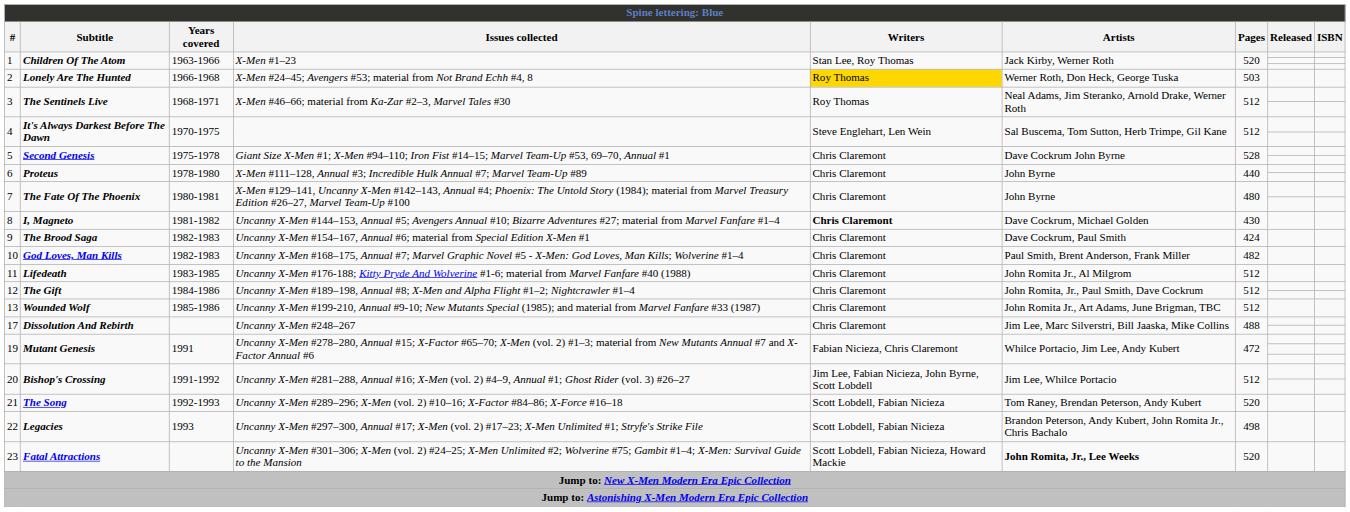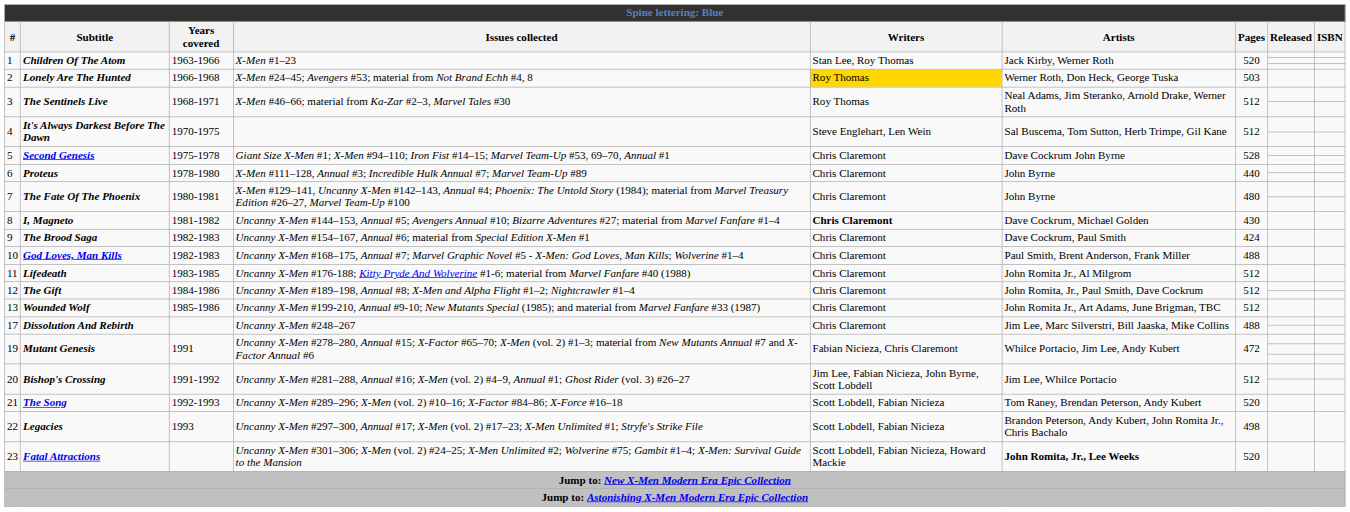 <table class="wikitable sortable" width=98%>
 <tr>
 <th colspan=9 style="background-color: #31312D; color: #5B7EC7;">Spine lettering: Blue</th>
 </tr>
 <tr>
 <th class="unsortable">#</th>
 <th class="unsortable">Subtitle</th>
 <th>Years covered</th>
 <th class="unsortable">Issues collected</th>
 <th class="unsortable">Writers</th>
 <th class="unsortable">Artists</th>
 <th class="unsortable">Pages</th>
 <th>Released</th>
 <th class="unsortable">ISBN</th>
 </tr>
 <tr>
 <td rowspan=3>1</td>
 <td rowspan=3><strong><em>Children Of The Atom</em></strong></td>
 <td rowspan=3>1963-1966</td>
 <td rowspan=3><em>X-Men</em> #1–23</td>
 <td rowspan=3>Stan Lee, Roy Thomas</td>
 <td rowspan=3>Jack Kirby, Werner Roth</td>
 <td style="text-align: center;" rowspan=3>520</td>
 <td></td>
 <td></td>
 </tr>
 <tr>
 <td></td>
 <td></td>
 </tr>
 <tr>
 <td></td>
 <td></td>
 </tr>
 <tr>
 <td>2</td>
 <td><strong><em>Lonely Are The Hunted</em></strong></td>
 <td>1966-1968</td>
 <td><em>X-Men</em> #24–45; <em>Avengers</em> #53; material from <em>Not Brand Echh</em> #4, 8</td>
 <td style="background: gold;">Roy Thomas</td>
 <td>Werner Roth, Don Heck, George Tuska</td>
 <td style="text-align: center;">503</td>
 <td></td>
 <td></td>
 </tr>
 <tr>
 <td rowspan=2>3</td>
 <td rowspan=2><strong><em>The Sentinels Live</em></strong></td>
 <td rowspan=2>1968-1971</td>
 <td rowspan=2><em>X-Men</em> #46–66; material from <em>Ka-Zar</em> #2–3, <em>Marvel Tales</em> #30</td>
 <td rowspan=2>Roy Thomas</td>
 <td rowspan=2>Neal Adams, Jim Steranko, Arnold Drake, Werner Roth</td>
 <td style="text-align: center;" rowspan=2>512</td>
 <td></td>
 <td></td>
 </tr>
 <tr>
 <td></td>
 <td></td>
 </tr>
 <tr>
 <td rowspan=2>4</td>
 <td rowspan=2><strong><em>It's Always Darkest Before The Dawn</em></strong></td>
 <td rowspan=2>1970-1975</td>
 <td rowspan=2></td>
 <td rowspan=2>Steve Englehart, Len Wein</td>
 <td rowspan=2>Sal Buscema, Tom Sutton, Herb Trimpe, Gil Kane</td>
 <td style="text-align: center;" rowspan=2>512</td>
 <td></td>
 <td></td>
 </tr>
 <tr>
 <td></td>
 <td></td>
 </tr>
 <tr>
 <td rowspan=2>5</td>
 <td rowspan=2><strong><em><a href='#'>Second Genesis</a></em></strong></td>
 <td rowspan=2>1975-1978</td>
 <td rowspan=2><em>Giant Size X-Men</em> #1; <em>X-Men</em> #94–110; <em>Iron Fist</em> #14–15; <em>Marvel Team-Up</em> #53, 69–70, <em>Annual</em> #1</td>
 <td rowspan=2>Chris Claremont</td>
 <td rowspan=2>Dave Cockrum John Byrne</td>
 <td style="text-align: center;" rowspan=2>528</td>
 <td></td>
 <td></td>
 </tr>
 <tr>
 <td></td>
 <td></td>
 </tr>
 <tr>
 <td rowspan=2>6</td>
 <td rowspan=2><strong><em>Proteus</em></strong></td>
 <td rowspan=2>1978-1980</td>
 <td rowspan=2><em>X-Men</em> #111–128, <em>Annual</em> #3; <em>Incredible Hulk Annual</em> #7; <em>Marvel Team-Up</em> #89</td>
 <td rowspan=2>Chris Claremont</td>
 <td rowspan=2>John Byrne</td>
 <td style="text-align: center;" rowspan=2>440</td>
 <td></td>
 <td></td>
 </tr>
 <tr>
 <td></td>
 <td></td>
 </tr>
 <tr>
 <td rowspan=2>7</td>
 <td rowspan=2><strong><em>The Fate Of The Phoenix</em></strong></td>
 <td rowspan=2>1980-1981</td>
 <td rowspan=2><em>X-Men</em> #129–141, <em>Uncanny X-Men</em> #142–143, <em>Annual</em> #4; <em>Phoenix: The Untold Story</em> (1984); material from <em>Marvel Treasury Edition</em> #26–27, <em>Marvel Team-Up</em> #100</td>
 <td rowspan=2>Chris Claremont</td>
 <td rowspan=2>John Byrne</td>
 <td style="text-align: center;" rowspan=2>480</td>
 <td></td>
 <td></td>
 </tr>
 <tr>
 <td></td>
 <td></td>
 </tr>
 <tr>
 <td>8</td>
 <td><strong><em>I, Magneto</em></strong></td>
 <td>1981-1982</td>
 <td><em>Uncanny X-Men</em> #144–153, <em>Annual</em> #5; <em>Avengers Annual</em> #10; <em>Bizarre Adventures</em> #27; material from <em>Marvel Fanfare</em> #1–4</td>
 <td><strong>Chris Claremont</strong></td>
 <td>Dave Cockrum, Michael Golden</td>
 <td style="text-align: center;">430</td>
 <td></td>
 <td></td>
 </tr>
 <tr>
 <td>9</td>
 <td><strong><em>The Brood Saga</em></strong></td>
 <td>1982-1983</td>
 <td><em>Uncanny X-Men</em> #154–167, <em>Annual</em> #6; material from <em>Special Edition X-Men</em> #1</td>
 <td>Chris Claremont</td>
 <td>Dave Cockrum, Paul Smith</td>
 <td style="text-align: center;">424</td>
 <td></td>
 <td></td>
 </tr>
 <tr>
 <td>10</td>
 <td><strong><em><a href='#'>God Loves, Man Kills</a></em></strong></td>
 <td>1982-1983</td>
 <td><em>Uncanny X-Men</em> #168–175, <em>Annual</em> #7; <em>Marvel Graphic Novel</em> #5 - <em>X-Men: God Loves, Man Kills</em>; <em>Wolverine</em> #1–4</td>
 <td>Chris Claremont</td>
 <td>Paul Smith, Brent Anderson, Frank Miller</td>
-<td style="text-align: center;">482</td>
+<td style="text-align: center;">488</td>
 <td></td>
 <td></td>
 </tr>
 <tr>
 <td>11</td>
 <td><strong><em>Lifedeath</em></strong></td>
 <td>1983-1985</td>
 <td><em>Uncanny X-Men</em> #176-188; <em><a href='#'>Kitty Pryde And Wolverine</a></em> #1-6; material from <em>Marvel Fanfare</em> #40 (1988)</td>
 <td>Chris Claremont</td>
 <td>John Romita Jr., Al Milgrom</td>
 <td style="text-align: center;">512</td>
 <td></td>
 <td></td>
 </tr>
 <tr>
 <td rowspan=2>12</td>
 <td rowspan=2><strong><em>The Gift</em></strong></td>
 <td rowspan=2>1984-1986</td>
 <td rowspan=2><em>Uncanny X-Men</em> #189–198, <em>Annual</em> #8; <em>X-Men and Alpha Flight</em> #1–2; <em>Nightcrawler</em> #1–4</td>
 <td rowspan=2>Chris Claremont</td>
 <td rowspan=2>John Romita, Jr., Paul Smith, Dave Cockrum</td>
 <td style="text-align: center;" rowspan=2>512</td>
 <td></td>
 <td></td>
 </tr>
 <tr>
 <td></td>
 <td></td>
 </tr>
 <tr>
 <td>13</td>
 <td><strong><em>Wounded Wolf</em></strong></td>
 <td>1985-1986</td>
 <td><em>Uncanny X-Men</em> #199-210, <em>Annual</em> #9-10; <em>New Mutants Special</em> (1985); and material from <em>Marvel Fanfare</em> #33 (1987)</td>
 <td>Chris Claremont</td>
 <td>John Romita Jr., Art Adams, June Brigman, TBC</td>
 <td style="text-align: center;">512</td>
 <td></td>
 <td></td>
 </tr>
 <tr>
 <td rowspan=2>17</td>
 <td rowspan=2><strong><em>Dissolution And Rebirth</em></strong></td>
 <td rowspan=2></td>
 <td rowspan=2><em>Uncanny X-Men</em> #248–267</td>
 <td rowspan=2>Chris Claremont</td>
 <td rowspan=2>Jim Lee, Marc Silverstri, Bill Jaaska, Mike Collins</td>
 <td style="text-align: center;" rowspan=2>488</td>
 <td></td>
 <td></td>
 </tr>
 <tr>
 <td></td>
 <td></td>
 </tr>
 <tr>
 <td rowspan=3>19</td>
 <td rowspan=3><strong><em>Mutant Genesis</em></strong></td>
 <td rowspan=3>1991</td>
 <td rowspan=3><em>Uncanny X-Men</em> #278–280, <em>Annual</em> #15; <em>X-Factor</em> #65–70; <em>X-Men</em> (vol. 2) #1–3; material from <em>New Mutants Annual</em> #7 and <em>X-Factor Annual</em> #6</td>
 <td rowspan=3>Fabian Nicieza, Chris Claremont</td>
 <td rowspan=3>Whilce Portacio, Jim Lee, Andy Kubert</td>
 <td style="text-align: center;" rowspan=3>472</td>
 <td></td>
 <td></td>
 </tr>
 <tr>
 <td></td>
 <td></td>
 </tr>
 <tr>
 <td></td>
 <td></td>
 </tr>
 <tr>
 <td rowspan=2>20</td>
 <td rowspan=2><strong><em>Bishop's Crossing</em></strong></td>
 <td rowspan=2>1991-1992</td>
 <td rowspan=2><em>Uncanny X-Men</em> #281–288, <em>Annual</em> #16; <em>X-Men</em> (vol. 2) #4–9, <em>Annual</em> #1; <em>Ghost Rider</em> (vol. 3) #26–27</td>
 <td rowspan=2>Jim Lee, Fabian Nicieza, John Byrne, Scott Lobdell</td>
 <td rowspan=2>Jim Lee, Whilce Portacio</td>
 <td style="text-align: center;" rowspan=2>512</td>
 <td></td>
 <td></td>
 </tr>
 <tr>
 <td></td>
 <td></td>
 </tr>
 <tr>
 <td>21</td>
 <td><strong><em><a href='#'>The  Song</a></em></strong></td>
 <td>1992-1993</td>
 <td><em>Uncanny X-Men</em> #289–296; <em>X-Men</em> (vol. 2) #10–16; <em>X-Factor</em> #84–86; <em>X-Force</em> #16–18</td>
 <td>Scott Lobdell, Fabian Nicieza</td>
 <td>Tom Raney, Brendan Peterson, Andy Kubert</td>
 <td style="text-align: center;">520</td>
 <td></td>
 <td></td>
 </tr>
 <tr>
 <td>22</td>
 <td><strong><em>Legacies</em></strong></td>
 <td>1993</td>
 <td><em>Uncanny X-Men</em> #297–300, <em>Annual</em> #17; <em>X-Men</em> (vol. 2) #17–23; <em>X-Men Unlimited</em> #1; <em>Stryfe's Strike File</em></td>
 <td>Scott Lobdell, Fabian Nicieza</td>
 <td>Brandon Peterson, Andy Kubert, John Romita Jr., Chris Bachalo</td>
 <td style="text-align: center;">498</td>
 <td></td>
 <td></td>
 </tr>
 <tr>
 <td>23</td>
 <td><strong><em><a href='#'>Fatal Attractions</a></em></strong></td>
 <td></td>
 <td><em>Uncanny X-Men</em> #301–306; <em>X-Men</em> (vol. 2) #24–25; <em>X-Men Unlimited</em> #2; <em>Wolverine</em> #75; <em>Gambit</em> #1–4; <em>X-Men: Survival Guide to the Mansion</em></td>
 <td>Scott Lobdell, Fabian Nicieza, Howard Mackie</td>
 <td><strong>John Romita, Jr., Lee Weeks</strong></td>
 <td style="text-align: center;">520</td>
 <td></td>
 <td></td>
 </tr>
 <tr>
 <th colspan=9 style="background-color: silver;">Jump to: <a href='#'><em>New X-Men</em> <em>Modern Era Epic Collection</em></a></th>
 </tr>
 <tr>
 <th colspan=9 style="background-color: silver;">Jump to: <a href='#'><em>Astonishing X-Men</em> <em>Modern Era Epic Collection</em></a></th>
 </tr>
 </table>
